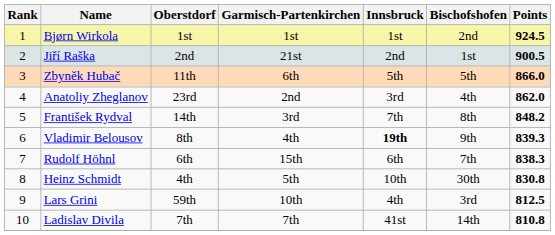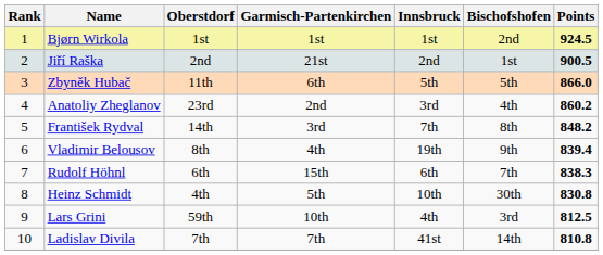 <table class="wikitable sortable">
 <tr>
 <th align=Center>Rank</th>
 <th>Name</th>
 <th>Oberstdorf</th>
 <th>Garmisch-Partenkirchen</th>
 <th>Innsbruck</th>
 <th>Bischofshofen</th>
 <th>Points</th>
 </tr>
 <tr style="background:#F7F6A8">
 <td align=center>1</td>
 <td> <a href='#'>Bjørn Wirkola</a></td>
 <td align=center>1st</td>
 <td align=center>1st</td>
 <td align=center>1st</td>
 <td align=center>2nd</td>
 <td align=center><strong>924.5</strong></td>
 </tr>
 <tr style="background: #DCE5E5;">
 <td align=center>2</td>
 <td> <a href='#'>Jiří Raška</a></td>
 <td align=center>2nd</td>
 <td align=center>21st</td>
 <td align=center>2nd</td>
 <td align=center>1st</td>
 <td align=center><strong>900.5</strong></td>
 </tr>
 <tr style="background: #FFDAB9;">
 <td align=center>3</td>
 <td> <a href='#'>Zbyněk Hubač</a></td>
 <td align=center>11th</td>
 <td align=center>6th</td>
 <td align=center>5th</td>
 <td align=center>5th</td>
 <td align=center><strong>866.0</strong></td>
 </tr>
 <tr>
 <td align=center>4</td>
 <td> <a href='#'>Anatoliy Zheglanov</a></td>
 <td align=center>23rd</td>
 <td align=center>2nd</td>
 <td align=center>3rd</td>
 <td align=center>4th</td>
-<td align=center><strong>862.0</strong></td>
+<td align=center><strong>860.2</strong></td>
 </tr>
 <tr>
 <td align=center>5</td>
 <td> <a href='#'>František Rydval</a></td>
 <td align=center>14th</td>
 <td align=center>3rd</td>
 <td align=center>7th</td>
 <td align=center>8th</td>
 <td align=center><strong>848.2</strong></td>
 </tr>
 <tr>
 <td align=center>6</td>
 <td> <a href='#'>Vladimir Belousov</a></td>
 <td align=center>8th</td>
 <td align=center>4th</td>
-<td align=center><strong>19th</strong></td>
+<td align=center>19th</td>
 <td align=center>9th</td>
-<td align=center><strong>839.3</strong></td>
+<td align=center><strong>839.4</strong></td>
 </tr>
 <tr>
 <td align=center>7</td>
 <td> <a href='#'>Rudolf Höhnl</a></td>
 <td align=center>6th</td>
 <td align=center>15th</td>
 <td align=center>6th</td>
 <td align=center>7th</td>
 <td align=center><strong>838.3</strong></td>
 </tr>
 <tr>
 <td align=center>8</td>
 <td> <a href='#'>Heinz Schmidt</a></td>
 <td align=center>4th</td>
 <td align=center>5th</td>
 <td align=center>10th</td>
 <td align=center>30th</td>
 <td align=center><strong>830.8</strong></td>
 </tr>
 <tr>
 <td align=center>9</td>
 <td> <a href='#'>Lars Grini</a></td>
 <td align=center>59th</td>
 <td align=center>10th</td>
 <td align=center>4th</td>
 <td align=center>3rd</td>
 <td align=center><strong>812.5</strong></td>
 </tr>
 <tr>
 <td align=center>10</td>
 <td> <a href='#'>Ladislav Divila</a></td>
 <td align=center>7th</td>
 <td align=center>7th</td>
 <td align=center>41st</td>
 <td align=center>14th</td>
 <td align=center><strong>810.8</strong></td>
 </tr>
 <tr>
 </tr>
 </table>
